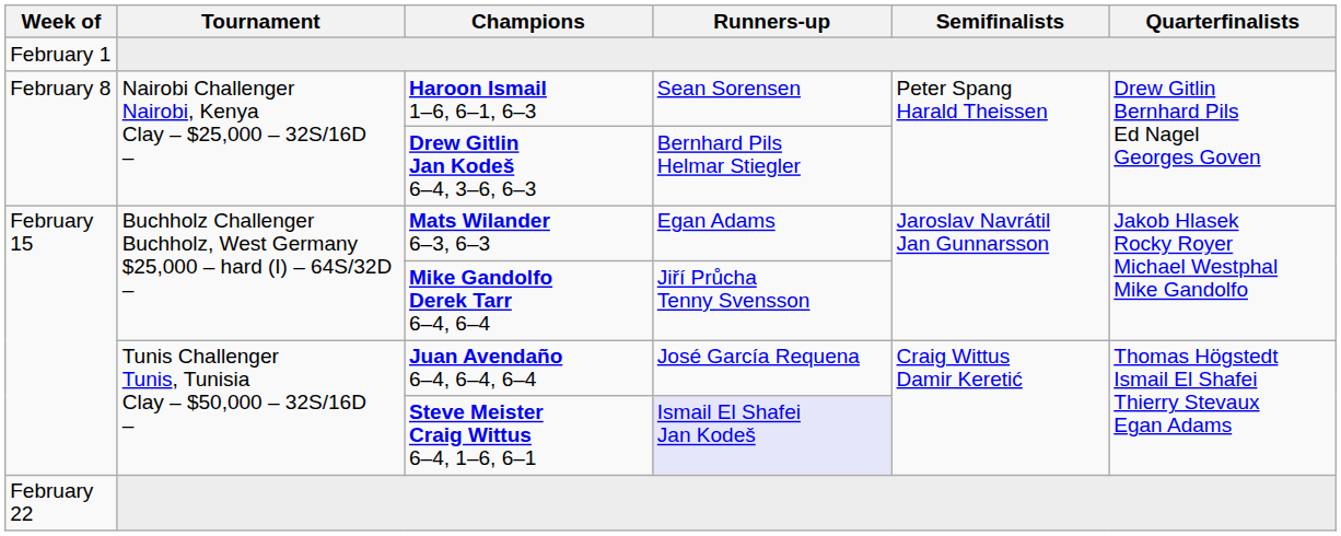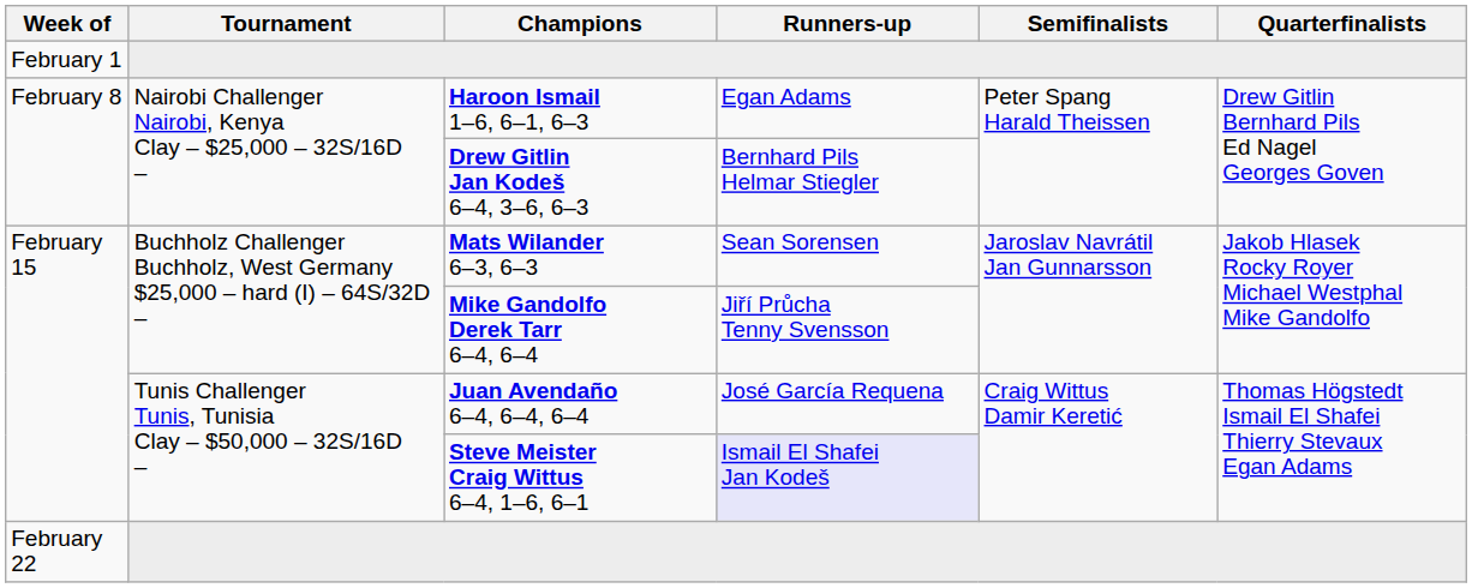 <table class="wikitable" style="font-size:85%;">
 <tr>
 <th width="75">Week of</th>
 <th width="250">Tournament</th>
 <th width="210">Champions</th>
 <th width="210">Runners-up</th>
 <th width="170">Semifinalists</th>
 <th width="170">Quarterfinalists</th>
 </tr>
 <tr valign="top">
 <td rowspan="1">February 1</td>
 <td colspan="5" bgcolor="#ededed"></td>
 </tr>
 <tr valign="top">
 <td rowspan="2">February 8</td>
 <td rowspan="2">Nairobi Challenger<br> <a href='#'>Nairobi</a>, Kenya<br>Clay – $25,000 – 32S/16D<br>  – </td>
 <td> <strong><a href='#'>Haroon Ismail</a></strong> <br>1–6, 6–1, 6–3</td>
-<td> <a href='#'>Sean Sorensen</a></td>
+<td> <a href='#'>Egan Adams</a></td>
 <td rowspan="2"> Peter Spang <br>  <a href='#'>Harald Theissen</a></td>
 <td rowspan="2"> <a href='#'>Drew Gitlin</a> <br> <a href='#'>Bernhard Pils</a> <br> Ed Nagel <br>  <a href='#'>Georges Goven</a></td>
 </tr>
 <tr valign="top">
 <td> <strong><a href='#'>Drew Gitlin</a></strong> <br> <strong><a href='#'>Jan Kodeš</a></strong><br>6–4, 3–6, 6–3</td>
 <td> <a href='#'>Bernhard Pils</a> <br>  <a href='#'>Helmar Stiegler</a></td>
 </tr>
 <tr valign="top">
 <td rowspan="4">February 15</td>
 <td rowspan="2">Buchholz Challenger<br> Buchholz, West Germany<br>$25,000 – hard (I) – 64S/32D<br>  – </td>
 <td> <strong><a href='#'>Mats Wilander</a></strong> <br>6–3, 6–3</td>
-<td> <a href='#'>Egan Adams</a></td>
+<td> <a href='#'>Sean Sorensen</a></td>
 <td rowspan="2"> <a href='#'>Jaroslav Navrátil</a> <br>  <a href='#'>Jan Gunnarsson</a></td>
 <td rowspan="2"> <a href='#'>Jakob Hlasek</a> <br> <a href='#'>Rocky Royer</a> <br> <a href='#'>Michael Westphal</a> <br>  <a href='#'>Mike Gandolfo</a></td>
 </tr>
 <tr valign="top">
 <td> <strong><a href='#'>Mike Gandolfo</a></strong> <br> <strong><a href='#'>Derek Tarr</a></strong><br>6–4, 6–4</td>
 <td> <a href='#'>Jiří Průcha</a> <br>  <a href='#'>Tenny Svensson</a></td>
 </tr>
 <tr valign="top">
 <td rowspan="2">Tunis Challenger<br> <a href='#'>Tunis</a>, Tunisia<br>Clay – $50,000 – 32S/16D<br>  – </td>
 <td> <strong><a href='#'>Juan Avendaño</a></strong> <br>6–4, 6–4, 6–4</td>
 <td> <a href='#'>José García Requena</a></td>
 <td rowspan="2"> <a href='#'>Craig Wittus</a> <br>  <a href='#'>Damir Keretić</a></td>
 <td rowspan="2"> <a href='#'>Thomas Högstedt</a> <br> <a href='#'>Ismail El Shafei</a> <br> <a href='#'>Thierry Stevaux</a> <br>  <a href='#'>Egan Adams</a></td>
 </tr>
 <tr valign="top">
 <td> <strong><a href='#'>Steve Meister</a></strong> <br> <strong><a href='#'>Craig Wittus</a></strong><br>6–4, 1–6, 6–1</td>
 <td style="background: lavender;"> <a href='#'>Ismail El Shafei</a> <br>  <a href='#'>Jan Kodeš</a></td>
 </tr>
 <tr valign="top">
 <td rowspan="1">February 22</td>
 <td colspan="5" bgcolor="#ededed"></td>
 </tr>
 </table>
